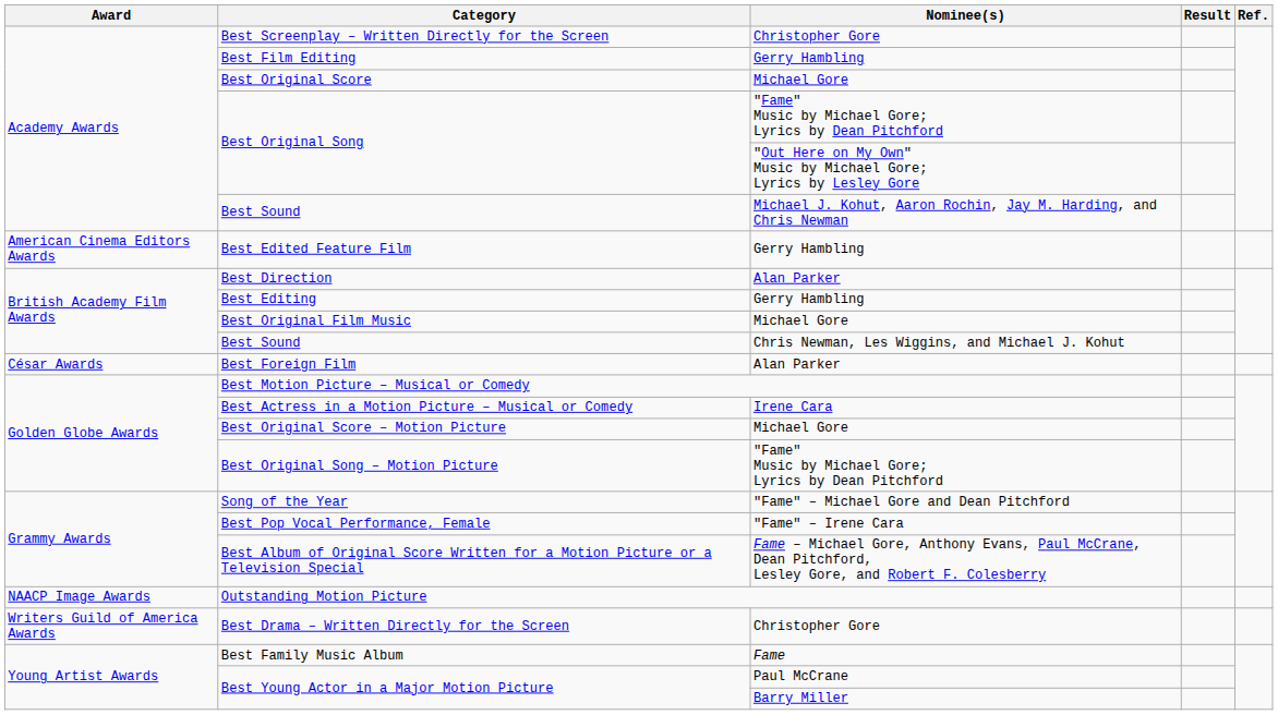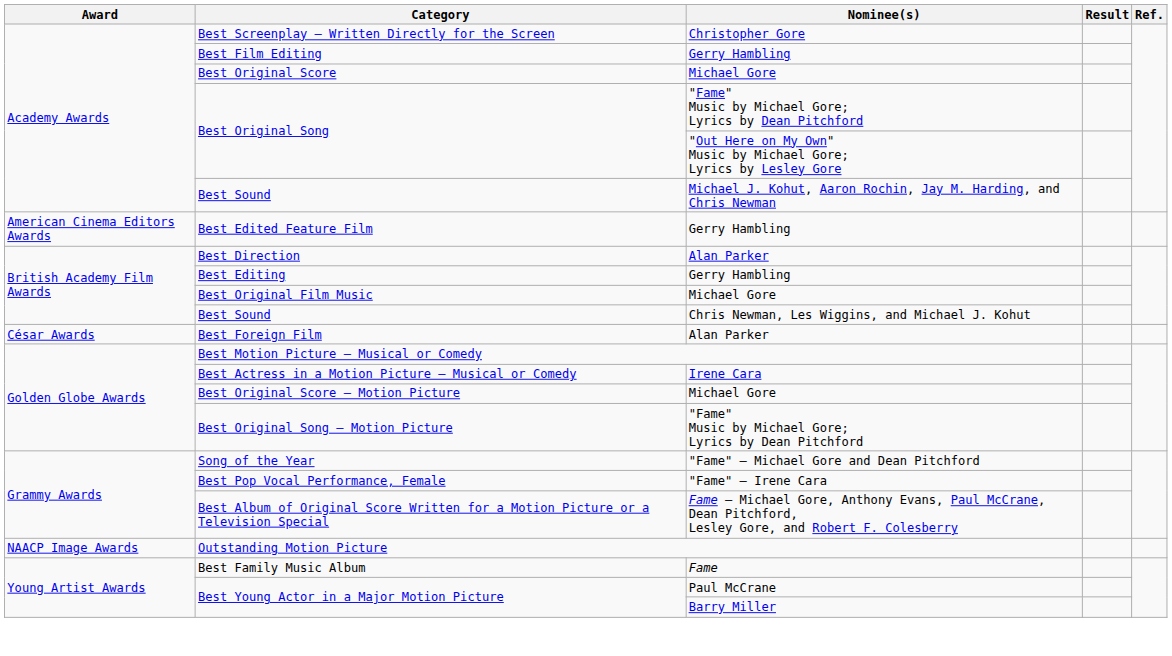 <table class="wikitable plainrowheaders">
 <tr>
 <th>Award</th>
 <th>Category</th>
 <th>Nominee(s)</th>
 <th>Result</th>
 <th>Ref.</th>
 </tr>
 <tr>
 <td rowspan="6"><a href='#'>Academy Awards</a></td>
 <td><a href='#'>Best Screenplay – Written Directly for the Screen</a></td>
 <td><a href='#'>Christopher Gore</a></td>
 <td></td>
 <td align="center" rowspan="6"></td>
 </tr>
 <tr>
 <td><a href='#'>Best Film Editing</a></td>
 <td><a href='#'>Gerry Hambling</a></td>
 <td></td>
 </tr>
 <tr>
 <td><a href='#'>Best Original Score</a></td>
 <td><a href='#'>Michael Gore</a></td>
 <td></td>
 </tr>
 <tr>
 <td rowspan="2"><a href='#'>Best Original Song</a></td>
 <td>"<a href='#'>Fame</a>" <br> Music by Michael Gore; <br> Lyrics by <a href='#'>Dean Pitchford</a></td>
 <td></td>
 </tr>
 <tr>
 <td>"<a href='#'>Out Here on My Own</a>" <br> Music by Michael Gore; <br> Lyrics by <a href='#'>Lesley Gore</a></td>
 <td></td>
 </tr>
 <tr>
 <td><a href='#'>Best Sound</a></td>
 <td><a href='#'>Michael J. Kohut</a>, <a href='#'>Aaron Rochin</a>, <a href='#'>Jay M. Harding</a>, and <a href='#'>Chris Newman</a></td>
 <td></td>
 </tr>
 <tr>
 <td><a href='#'>American Cinema Editors Awards</a></td>
 <td><a href='#'>Best Edited Feature Film</a></td>
 <td>Gerry Hambling</td>
 <td></td>
 <td align="center"></td>
 </tr>
 <tr>
 <td rowspan="4"><a href='#'>British Academy Film Awards</a></td>
 <td><a href='#'>Best Direction</a></td>
 <td><a href='#'>Alan Parker</a></td>
 <td></td>
 <td align="center" rowspan="4"></td>
 </tr>
 <tr>
 <td><a href='#'>Best Editing</a></td>
 <td>Gerry Hambling</td>
 <td></td>
 </tr>
 <tr>
 <td><a href='#'>Best Original Film Music</a></td>
 <td>Michael Gore</td>
 <td></td>
 </tr>
 <tr>
 <td><a href='#'>Best Sound</a></td>
 <td>Chris Newman, Les Wiggins, and Michael J. Kohut</td>
 <td></td>
 </tr>
 <tr>
 <td><a href='#'>César Awards</a></td>
 <td><a href='#'>Best Foreign Film</a></td>
 <td>Alan Parker</td>
 <td></td>
 <td align="center"></td>
 </tr>
 <tr>
 <td rowspan="4"><a href='#'>Golden Globe Awards</a></td>
 <td colspan="2"><a href='#'>Best Motion Picture – Musical or Comedy</a></td>
 <td></td>
 <td align="center" rowspan="4"></td>
 </tr>
 <tr>
 <td><a href='#'>Best Actress in a Motion Picture – Musical or Comedy</a></td>
 <td><a href='#'>Irene Cara</a></td>
 <td></td>
 </tr>
 <tr>
 <td><a href='#'>Best Original Score – Motion Picture</a></td>
 <td>Michael Gore</td>
 <td></td>
 </tr>
 <tr>
 <td><a href='#'>Best Original Song – Motion Picture</a></td>
 <td>"Fame" <br> Music by Michael Gore; <br> Lyrics by Dean Pitchford</td>
 <td></td>
 </tr>
 <tr>
 <td rowspan="3"><a href='#'>Grammy Awards</a></td>
 <td><a href='#'>Song of the Year</a></td>
 <td>"Fame" – Michael Gore and Dean Pitchford</td>
 <td></td>
 <td align="center" rowspan="3"></td>
 </tr>
 <tr>
 <td><a href='#'>Best Pop Vocal Performance, Female</a></td>
 <td>"Fame" – Irene Cara</td>
 <td></td>
 </tr>
 <tr>
 <td><a href='#'>Best Album of Original Score Written for a Motion Picture or a Television Special</a></td>
 <td><em><a href='#'>Fame</a></em> – Michael Gore, Anthony Evans, <a href='#'>Paul McCrane</a>, Dean Pitchford, <br> Lesley Gore, and <a href='#'>Robert F. Colesberry</a></td>
 <td></td>
 </tr>
 <tr>
 <td><a href='#'>NAACP Image Awards</a></td>
 <td colspan="2"><a href='#'>Outstanding Motion Picture</a></td>
 <td></td>
 <td align="center"></td>
 </tr>
 <tr>
-<td><a href='#'>Writers Guild of America Awards</a></td>
-<td><a href='#'>Best Drama – Written Directly for the Screen</a></td>
-<td>Christopher Gore</td>
-<td></td>
-<td align="center"></td>
-</tr>
-<tr>
 <td rowspan="3"><a href='#'>Young Artist Awards</a></td>
 <td>Best Family Music Album</td>
 <td><em>Fame</em></td>
 <td></td>
 <td align="center" rowspan="3"></td>
 </tr>
 <tr>
 <td rowspan="2"><a href='#'>Best Young Actor in a Major Motion Picture</a></td>
 <td>Paul McCrane</td>
 <td></td>
 </tr>
 <tr>
 <td><a href='#'>Barry Miller</a></td>
 <td></td>
 </tr>
 </table>
